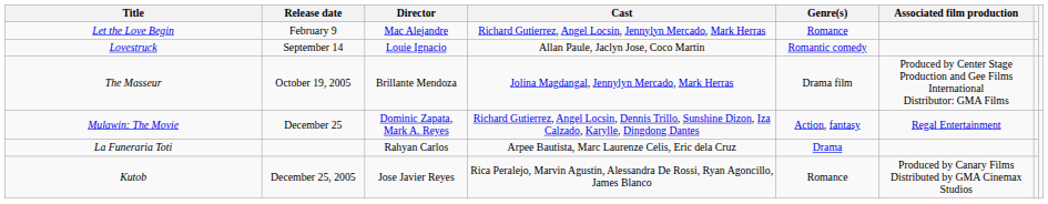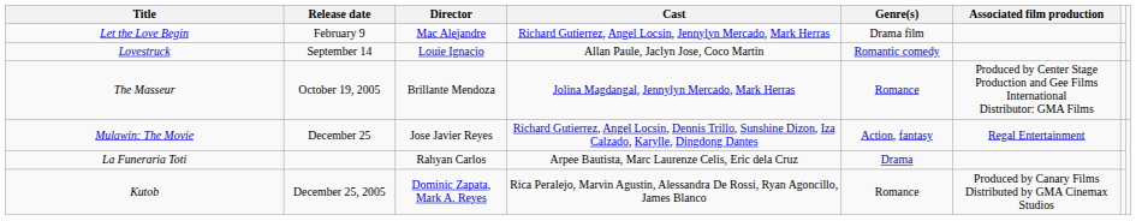 <table class="wikitable" "toccolours sortable" style="width:97%; text-align:center">
 <tr>
 <th style="width:25%;">Title</th>
 <th style="width:10%;">Release date</th>
 <th style="width:10%;">Director</th>
 <th style="width:30%;">Cast</th>
 <th style="width:10%;">Genre(s)</th>
 <th style="width:15%;">Associated film production</th>
 <td></td>
 </tr>
 <tr>
 <td><em><a href='#'>Let the Love Begin</a></em></td>
 <td>February 9</td>
 <td><a href='#'>Mac Alejandre</a></td>
 <td><a href='#'>Richard Gutierrez</a>, <a href='#'>Angel Locsin</a>, <a href='#'>Jennylyn Mercado</a>, <a href='#'>Mark Herras</a></td>
-<td><a href='#'>Romance</a></td>
+<td>Drama film</td>
 <td></td>
 <td></td>
 </tr>
 <tr>
 <td><em><a href='#'>Lovestruck</a></em></td>
 <td>September 14</td>
 <td><a href='#'>Louie Ignacio</a></td>
 <td>Allan Paule, Jaclyn Jose, Coco Martin</td>
 <td><a href='#'>Romantic comedy</a></td>
 <td></td>
 <td></td>
 </tr>
 <tr>
 <td><em>The Masseur</em></td>
 <td>October 19, 2005</td>
 <td>Brillante Mendoza</td>
 <td><a href='#'>Jolina Magdangal</a>, <a href='#'>Jennylyn Mercado</a>, <a href='#'>Mark Herras</a></td>
-<td>Drama film</td>
+<td><a href='#'>Romance</a></td>
 <td>Produced by Center Stage Production and Gee Films International<br>Distributor:  GMA Films</td>
 <td></td>
 <td></td>
 </tr>
 <tr>
 <td><em><a href='#'>Mulawin: The Movie</a></em></td>
 <td>December 25</td>
-<td><a href='#'>Dominic Zapata</a>, <a href='#'>Mark A. Reyes</a></td>
+<td>Jose Javier Reyes</td>
 <td><a href='#'>Richard Gutierrez</a>, <a href='#'>Angel Locsin</a>, <a href='#'>Dennis Trillo</a>, <a href='#'>Sunshine Dizon</a>, <a href='#'>Iza Calzado</a>, <a href='#'>Karylle</a>, <a href='#'>Dingdong Dantes</a></td>
 <td><a href='#'>Action</a>, <a href='#'>fantasy</a></td>
 <td><a href='#'>Regal Entertainment</a></td>
 <td></td>
 </tr>
 <tr>
 <td><em>La Funeraria Toti</em></td>
 <td></td>
 <td>Rahyan Carlos</td>
 <td>Arpee Bautista, Marc Laurenze Celis, Eric dela Cruz</td>
 <td><a href='#'>Drama</a></td>
 <td></td>
 <td></td>
 </tr>
 <tr>
 <td><em>Kutob</em></td>
 <td>December 25, 2005</td>
-<td>Jose Javier Reyes</td>
+<td><a href='#'>Dominic Zapata</a>, <a href='#'>Mark A. Reyes</a></td>
 <td>Rica Peralejo, Marvin Agustin, Alessandra De Rossi, Ryan Agoncillo, James Blanco</td>
 <td>Romance</td>
 <td>Produced by Canary Films<br>Distributed by GMA Cinemax Studios </td>
 <td></td>
 </tr>
 </table>
